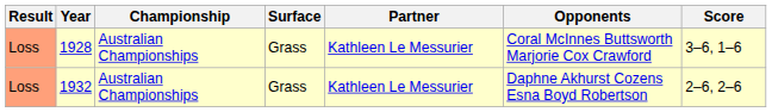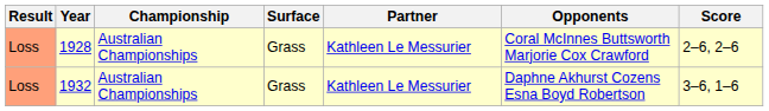 <table class="sortable wikitable">
 <tr>
 <th>Result</th>
 <th style="width:30px">Year</th>
 <th style="width:180px">Championship</th>
 <th style="width:50px">Surface</th>
 <th style="width:190px">Partner</th>
 <th style="width:190px">Opponents</th>
 <th style="width:85px" class="unsortable">Score</th>
 </tr>
 <tr style="background:#ffc;">
 <td style="background:#ffa07a;">Loss</td>
 <td><a href='#'>1928</a></td>
 <td><a href='#'>Australian Championships</a></td>
 <td>Grass</td>
 <td> <a href='#'>Kathleen Le Messurier</a></td>
 <td> <a href='#'>Coral McInnes Buttsworth</a><br> <a href='#'>Marjorie Cox Crawford</a></td>
-<td>3–6, 1–6</td>
+<td>2–6, 2–6</td>
 </tr>
 <tr style="background:#ffc;">
 <td style="background:#ffa07a;">Loss</td>
 <td><a href='#'>1932</a></td>
 <td><a href='#'>Australian Championships</a></td>
 <td>Grass</td>
 <td> <a href='#'>Kathleen Le Messurier</a></td>
 <td> <a href='#'>Daphne Akhurst Cozens</a><br> <a href='#'>Esna Boyd Robertson</a></td>
-<td>2–6, 2–6</td>
+<td>3–6, 1–6</td>
 </tr>
 </table>
